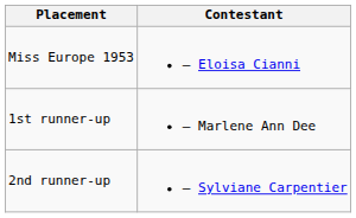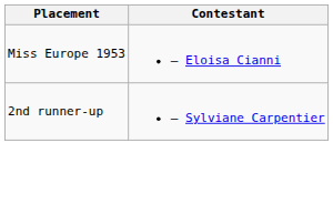 <table class="wikitable sortable" style="font-size: 95%;">
 <tr>
 <th>Placement</th>
 <th>Contestant</th>
 </tr>
 <tr>
 <td>Miss Europe 1953</td>
 <td><br><ul><li> – <a href='#'>Eloisa Cianni</a></li></ul></td>
 </tr>
 <tr>
-<td>1st runner-up</td>
-<td><br><ul><li> – Marlene Ann Dee</li></ul></td>
-</tr>
-<tr>
 <td>2nd runner-up</td>
 <td><br><ul><li> – <a href='#'>Sylviane Carpentier</a></li></ul></td>
 </tr>
 </table>
